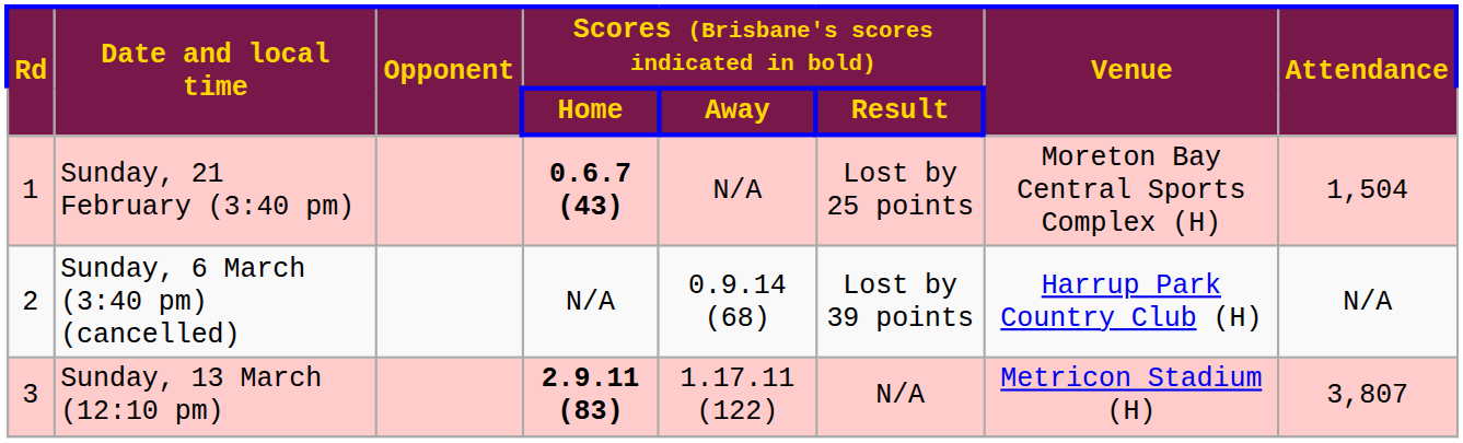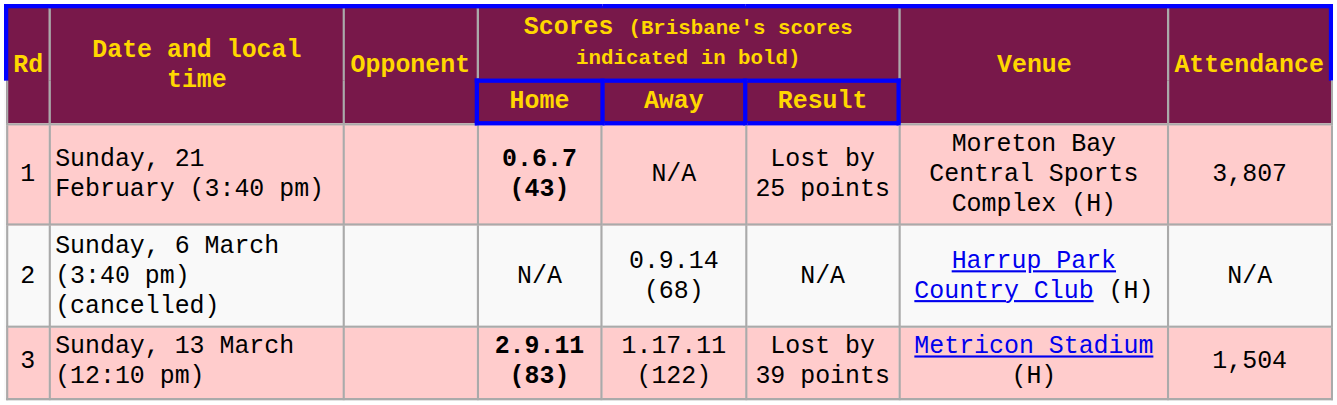 <table class="wikitable" style="font-size:90%; text-align:center; width: 100%; margin-left: auto; margin-right: auto;">
 <tr style="text-align:center; background:#78184A; color:gold; border: solid blue 2px; font-weight:bold">
 <td rowspan=2><strong>Rd</strong></td>
 <td rowspan=2><strong>Date and local time</strong></td>
 <td rowspan=2><strong>Opponent</strong></td>
 <td colspan=3><strong>Scores</strong> <small>(Brisbane's scores indicated in <strong>bold</strong>)</small></td>
 <td rowspan=2><strong>Venue</strong></td>
 <td rowspan=2><strong>Attendance</strong></td>
 </tr>
 <tr>
 <th style="background:#78184A; color:gold; border: solid blue 2px">Home</th>
 <th style="background:#78184A; color:gold; border: solid blue 2px">Away</th>
 <th style="background:#78184A; color:gold; border: solid blue 2px">Result</th>
 </tr>
 <tr style="background:#fcc;">
 <td>1</td>
 <td align=left>Sunday, 21 February (3:40 pm)</td>
 <td align=left></td>
 <td><strong>0.6.7 (43)</strong></td>
 <td>N/A</td>
 <td>Lost by 25 points</td>
 <td>Moreton Bay Central Sports Complex (H)</td>
-<td>1,504</td>
+<td>3,807</td>
 </tr>
 <tr>
 <td>2</td>
 <td align=left>Sunday, 6 March (3:40 pm) (cancelled)</td>
 <td align=left></td>
 <td>N/A</td>
 <td>0.9.14 (68)</td>
-<td>Lost by 39 points</td>
+<td>N/A</td>
 <td><a href='#'>Harrup Park Country Club</a> (H)</td>
 <td>N/A</td>
 </tr>
 <tr style="background:#fcc;">
 <td>3</td>
 <td align=left>Sunday, 13 March (12:10 pm)</td>
 <td align=left></td>
 <td><strong>2.9.11 (83)</strong></td>
 <td>1.17.11 (122)</td>
-<td>N/A</td>
+<td>Lost by 39 points</td>
 <td><a href='#'>Metricon Stadium</a> (H)</td>
-<td>3,807</td>
+<td>1,504</td>
 </tr>
 <tr>
 </tr>
 </table>
